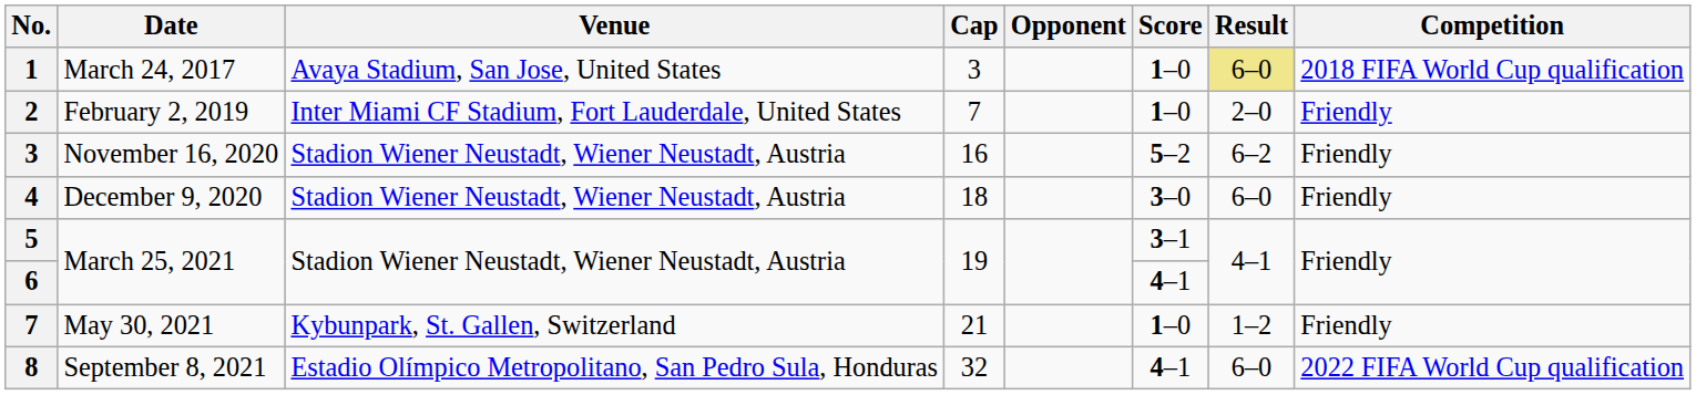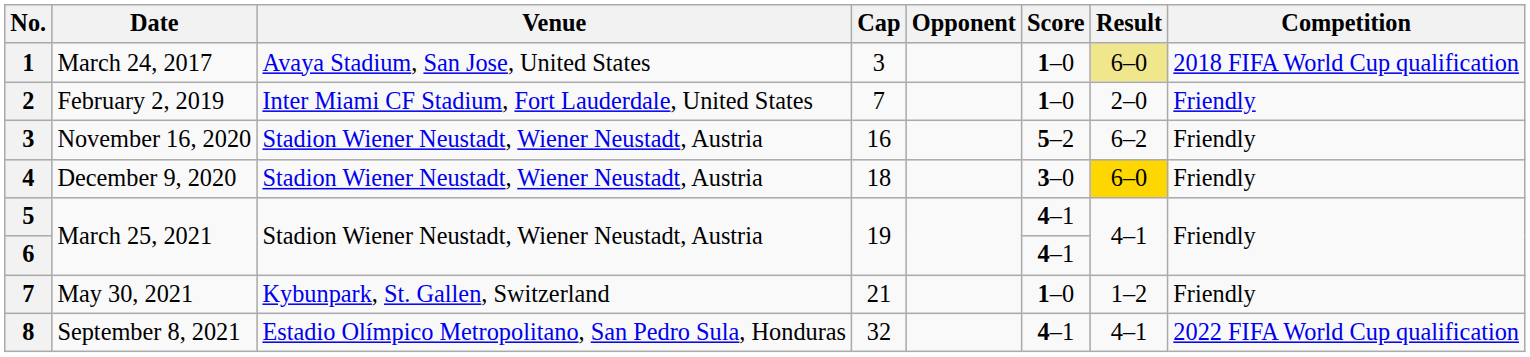 <table class="wikitable sortable plainrowheaders">
 <tr>
 <th scope=col>No.</th>
 <th scope=col data-sort-type=date>Date</th>
 <th scope=col>Venue</th>
 <th scope=col>Cap</th>
 <th scope=col>Opponent</th>
 <th scope=col>Score</th>
 <th scope=col>Result</th>
 <th scope=col>Competition</th>
 </tr>
 <tr>
 <th scope=row>1</th>
 <td>March 24, 2017</td>
 <td><a href='#'>Avaya Stadium</a>, <a href='#'>San Jose</a>, United States</td>
 <td align=center>3</td>
 <td></td>
 <td align=center><strong>1</strong>–0</td>
 <td align=center style="background: khaki;">6–0</td>
 <td><a href='#'>2018 FIFA World Cup qualification</a></td>
 </tr>
 <tr>
 <th scope=row>2</th>
 <td>February 2, 2019</td>
 <td><a href='#'>Inter Miami CF Stadium</a>, <a href='#'>Fort Lauderdale</a>, United States</td>
 <td align=center>7</td>
 <td></td>
 <td align=center><strong>1</strong>–0</td>
 <td align=center>2–0</td>
 <td><a href='#'>Friendly</a></td>
 </tr>
 <tr>
 <th scope=row>3</th>
 <td>November 16, 2020</td>
 <td><a href='#'>Stadion Wiener Neustadt</a>, <a href='#'>Wiener Neustadt</a>, Austria</td>
 <td align=center>16</td>
 <td></td>
 <td align=center><strong>5</strong>–2</td>
 <td align=center>6–2</td>
 <td>Friendly</td>
 </tr>
 <tr>
 <th scope=row>4</th>
 <td>December 9, 2020</td>
 <td><a href='#'>Stadion Wiener Neustadt</a>, <a href='#'>Wiener Neustadt</a>, Austria</td>
 <td align=center>18</td>
 <td></td>
 <td align=center><strong>3</strong>–0</td>
-<td align=center>6–0</td>
+<td align=center style="background: gold;">6–0</td>
 <td>Friendly</td>
 </tr>
 <tr>
 <th scope=row>5</th>
 <td rowspan=2>March 25, 2021</td>
 <td rowspan=2>Stadion Wiener Neustadt, Wiener Neustadt, Austria</td>
 <td rowspan=2 align=center>19</td>
 <td rowspan=2></td>
-<td align=center><strong>3</strong>–1</td>
+<td align=center><strong>4</strong>–1</td>
 <td rowspan=2 align=center>4–1</td>
 <td rowspan="2">Friendly</td>
 </tr>
 <tr>
 <th scope=row>6</th>
 <td align=center><strong>4</strong>–1</td>
 </tr>
 <tr>
 <th scope=row>7</th>
 <td>May 30, 2021</td>
 <td><a href='#'>Kybunpark</a>, <a href='#'>St. Gallen</a>, Switzerland</td>
 <td align=center>21</td>
 <td></td>
 <td align=center><strong>1</strong>–0</td>
 <td align=center>1–2</td>
 <td>Friendly</td>
 </tr>
 <tr>
 <th scope=row>8</th>
 <td>September 8, 2021</td>
 <td><a href='#'>Estadio Olímpico Metropolitano</a>, <a href='#'>San Pedro Sula</a>, Honduras</td>
 <td align=center>32</td>
 <td></td>
 <td align=center><strong>4</strong>–1</td>
-<td align=center>6–0</td>
+<td align=center>4–1</td>
 <td><a href='#'>2022 FIFA World Cup qualification</a></td>
 </tr>
 </table>
